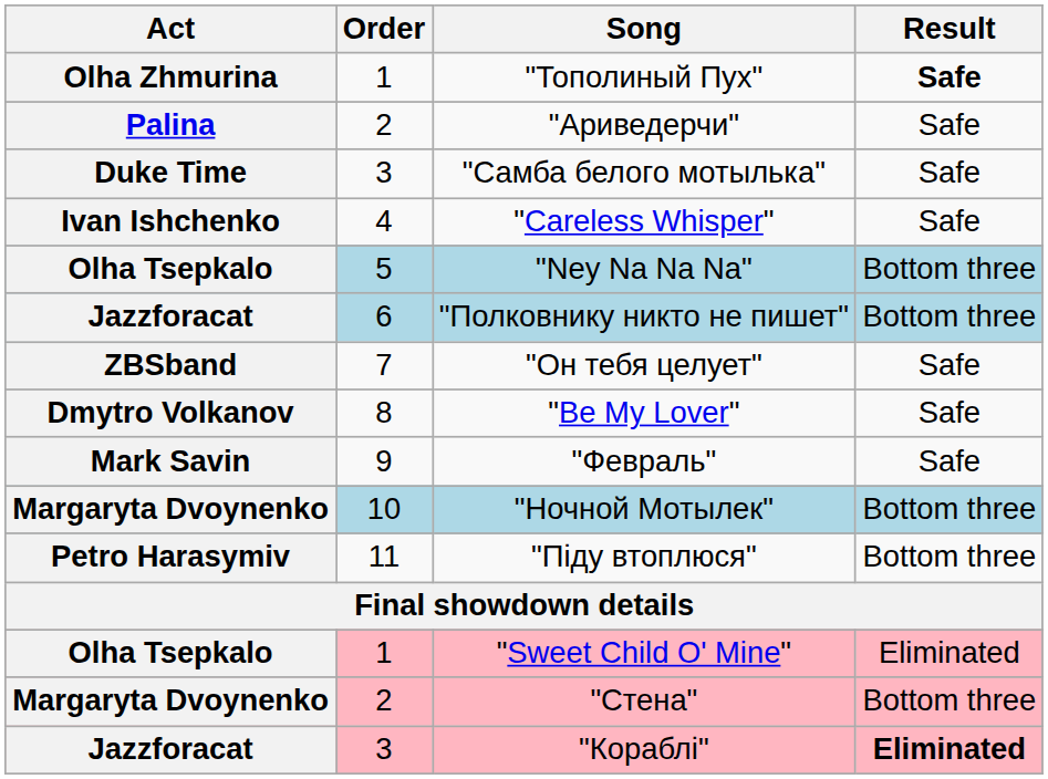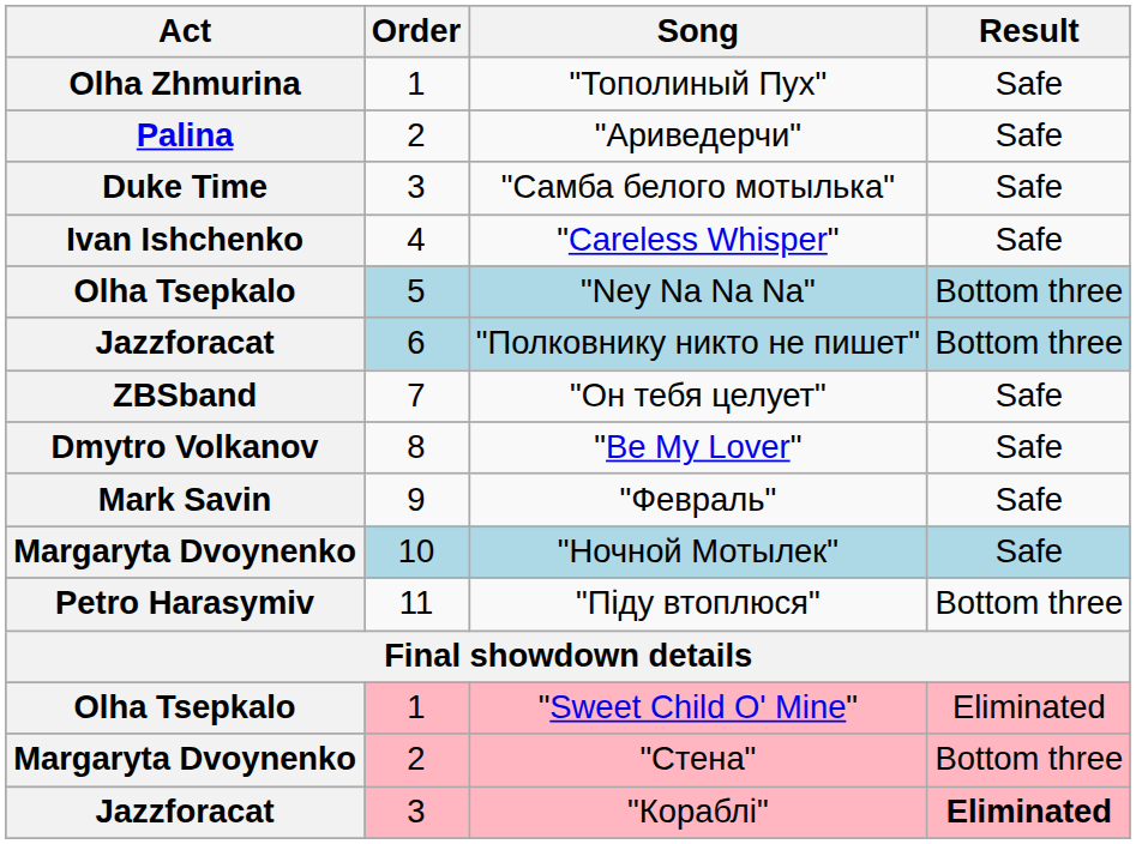 <table class="wikitable plainrowheaders" style="text-align:center;">
 <tr>
 <th scope="col">Act</th>
 <th scope="col">Order</th>
 <th scope="col">Song</th>
 <th scope="col">Result</th>
 </tr>
 <tr>
 <th scope="row">Olha Zhmurina</th>
 <td>1</td>
 <td>"Тополиный Пух"</td>
-<td><strong>Safe</strong></td>
+<td>Safe</td>
 </tr>
 <tr>
 <th scope="row"><a href='#'>Palina</a></th>
 <td>2</td>
 <td>"Ариведерчи"</td>
 <td>Safe</td>
 </tr>
 <tr>
 <th scope="row">Duke Time</th>
 <td>3</td>
 <td>"Самба белого мотылька"</td>
 <td>Safe</td>
 </tr>
 <tr>
 <th scope="row">Ivan Ishchenko</th>
 <td>4</td>
 <td>"<a href='#'>Careless Whisper</a>"</td>
 <td>Safe</td>
 </tr>
 <tr style="background:lightblue;">
 <th scope="row">Olha Tsepkalo</th>
 <td>5</td>
 <td>"Ney Na Na Na"</td>
 <td>Bottom three</td>
 </tr>
 <tr style="background:lightblue;">
 <th scope="row">Jazzforacat</th>
 <td>6</td>
 <td>"Полковнику никто не пишет"</td>
 <td>Bottom three</td>
 </tr>
 <tr>
 <th scope="row">ZBSband</th>
 <td>7</td>
 <td>"Он тебя целует"</td>
 <td>Safe</td>
 </tr>
 <tr>
 <th scope="row">Dmytro Volkanov</th>
 <td>8</td>
 <td>"<a href='#'>Be My Lover</a>"</td>
 <td>Safe</td>
 </tr>
 <tr>
 <th scope="row">Mark Savin</th>
 <td>9</td>
 <td>"Февраль"</td>
 <td>Safe</td>
 </tr>
 <tr style="background:lightblue;">
 <th scope="row">Margaryta Dvoynenko</th>
 <td>10</td>
 <td>"Ночной Мотылек"</td>
-<td>Bottom three</td>
+<td>Safe</td>
 </tr>
 <tr>
 <th scope="row">Petro Harasymiv</th>
 <td>11</td>
 <td>"Піду втоплюся"</td>
 <td>Bottom three</td>
 </tr>
 <tr>
 <th colspan="4">Final showdown details</th>
 </tr>
 <tr style="background:lightpink;">
 <th scope="row">Olha Tsepkalo</th>
 <td>1</td>
 <td>"<a href='#'>Sweet Child O' Mine</a>"</td>
 <td>Eliminated</td>
 </tr>
 <tr style="background:lightpink;">
 <th scope="row">Margaryta Dvoynenko</th>
 <td>2</td>
 <td>"Стена"</td>
 <td>Bottom three</td>
 </tr>
 <tr style="background:lightpink;">
 <th scope="row">Jazzforacat</th>
 <td>3</td>
 <td>"Кораблі"</td>
 <td><strong>Eliminated</strong></td>
 </tr>
 </table>
